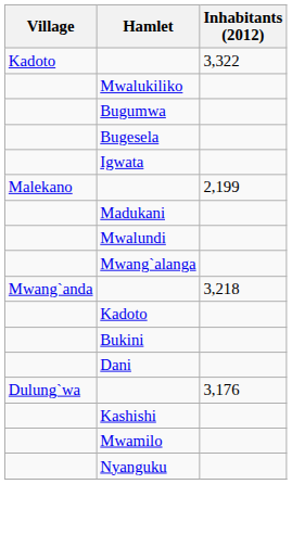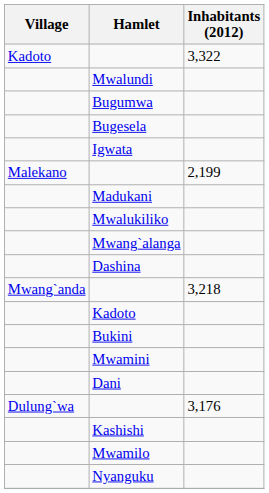 <table class="wikitable">
 <tr>
 <th>Village</th>
 <th>Hamlet</th>
 <th>Inhabitants<br>(2012)</th>
 </tr>
 <tr>
 <td><a href='#'>Kadoto</a></td>
 <td></td>
 <td>3,322</td>
 </tr>
 <tr>
 <td></td>
-<td><a href='#'>Mwalukiliko</a></td>
+<td><a href='#'>Mwalundi</a></td>
 <td></td>
 </tr>
 <tr>
 <td></td>
 <td><a href='#'>Bugumwa</a></td>
 <td></td>
 </tr>
 <tr>
 <td></td>
 <td><a href='#'>Bugesela</a></td>
 <td></td>
 </tr>
 <tr>
 <td></td>
 <td><a href='#'>Igwata</a></td>
 <td></td>
 </tr>
 <tr>
 <td><a href='#'>Malekano</a></td>
 <td></td>
 <td>2,199</td>
 </tr>
 <tr>
 <td></td>
 <td><a href='#'>Madukani</a></td>
 <td></td>
 </tr>
 <tr>
 <td></td>
-<td><a href='#'>Mwalundi</a></td>
+<td><a href='#'>Mwalukiliko</a></td>
 <td></td>
 </tr>
 <tr>
 <td></td>
 <td><a href='#'>Mwang`alanga</a></td>
+<td></td>
+</tr>
+<tr>
+<td></td>
+<td><a href='#'>Dashina</a></td>
 <td></td>
 </tr>
 <tr>
 <td><a href='#'>Mwang`anda</a></td>
 <td></td>
 <td>3,218</td>
 </tr>
 <tr>
 <td></td>
 <td><a href='#'>Kadoto</a></td>
 <td></td>
 </tr>
 <tr>
 <td></td>
 <td><a href='#'>Bukini</a></td>
+<td></td>
+</tr>
+<tr>
+<td></td>
+<td><a href='#'>Mwamini</a></td>
 <td></td>
 </tr>
 <tr>
 <td></td>
 <td><a href='#'>Dani</a></td>
 <td></td>
 </tr>
 <tr>
 <td><a href='#'>Dulung`wa</a></td>
 <td></td>
 <td>3,176</td>
 </tr>
 <tr>
 <td></td>
 <td><a href='#'>Kashishi</a></td>
 <td></td>
 </tr>
 <tr>
 <td></td>
 <td><a href='#'>Mwamilo</a></td>
 <td></td>
 </tr>
 <tr>
 <td></td>
 <td><a href='#'>Nyanguku</a></td>
 <td></td>
 </tr>
 <tr>
 </tr>
 </table>
